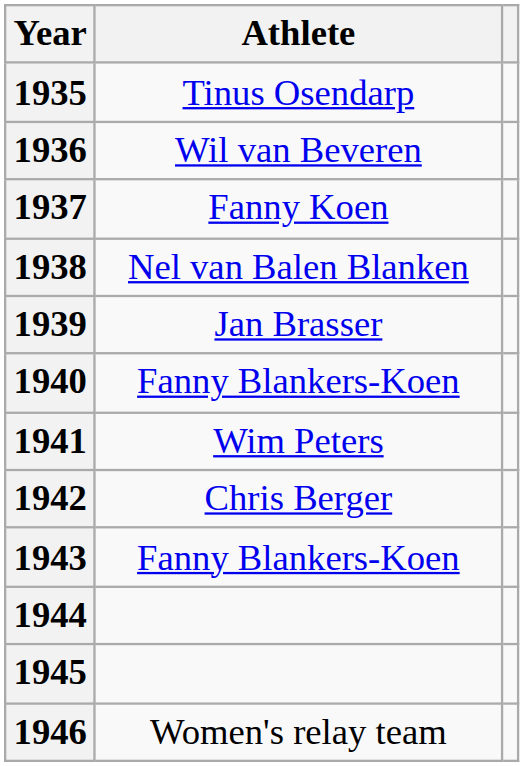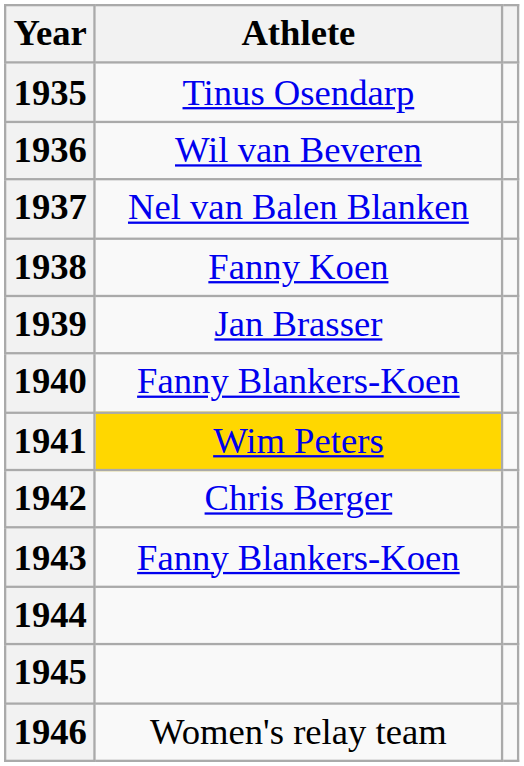 <table class="wikitable" style="text-align:center;">
 <tr>
 <th scope="col">Year</th>
 <th scope="col" style="width:170px;">Athlete</th>
 <th scope="col"></th>
 </tr>
 <tr>
 <th scope="row">1935</th>
 <td><a href='#'>Tinus Osendarp</a></td>
 <td style="text-align:center;"></td>
 </tr>
 <tr>
 <th scope="row">1936</th>
 <td><a href='#'>Wil van Beveren</a></td>
 <td style="text-align:center;"></td>
 </tr>
 <tr>
 <th scope="row">1937</th>
-<td><a href='#'>Fanny Koen</a></td>
+<td><a href='#'>Nel van Balen Blanken</a></td>
 <td style="text-align:center;"></td>
 </tr>
 <tr>
 <th scope="row">1938</th>
-<td><a href='#'>Nel van Balen Blanken</a></td>
+<td><a href='#'>Fanny Koen</a></td>
 <td style="text-align:center;"></td>
 </tr>
 <tr>
 <th scope="row">1939</th>
 <td><a href='#'>Jan Brasser</a></td>
 <td style="text-align:center;"></td>
 </tr>
 <tr>
 <th scope="row">1940</th>
 <td><a href='#'>Fanny Blankers-Koen</a></td>
 <td style="text-align:center;"></td>
 </tr>
 <tr>
 <th scope="row">1941</th>
-<td><a href='#'>Wim Peters</a></td>
+<td style="background: gold;"><a href='#'>Wim Peters</a></td>
 <td style="text-align:center;"></td>
 </tr>
 <tr>
 <th scope="row">1942</th>
 <td><a href='#'>Chris Berger</a></td>
 <td style="text-align:center;"></td>
 </tr>
 <tr>
 <th scope="row">1943</th>
 <td><a href='#'>Fanny Blankers-Koen</a></td>
 <td style="text-align:center;"></td>
 </tr>
 <tr>
 <th scope="row">1944</th>
 <td></td>
 <td style="text-align:center;"></td>
 </tr>
 <tr>
 <th scope="row">1945</th>
 <td></td>
 <td style="text-align:center;"></td>
 </tr>
 <tr>
 <th scope="row">1946</th>
 <td>Women's relay team</td>
 <td style="text-align:center;"></td>
 </tr>
 </table>
